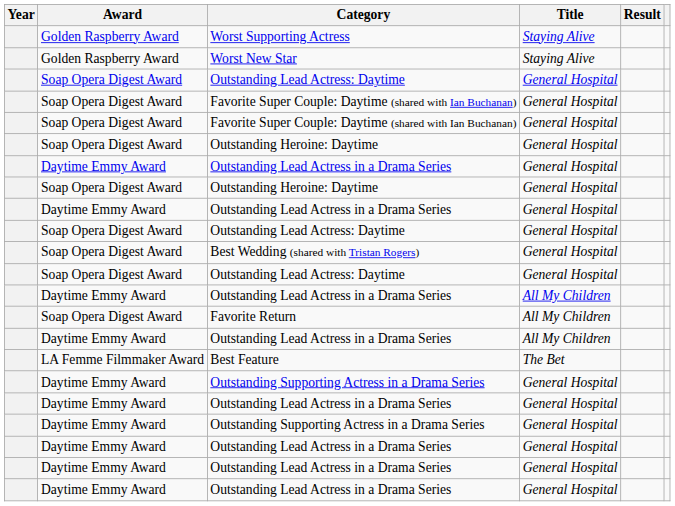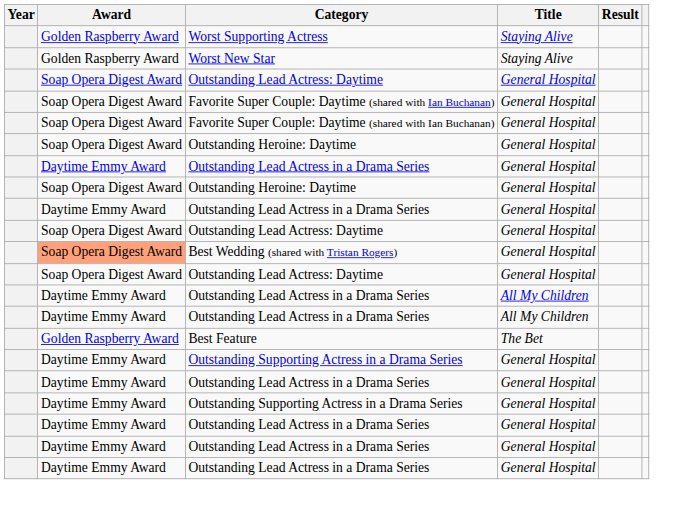 <table class="wikitable sortable plainrowheaders">
 <tr>
 <th scope="col">Year</th>
 <th scope="col">Award</th>
 <th scope="col">Category</th>
 <th scope="col">Title</th>
 <th scope="col">Result</th>
 <th scope="col" class="unsortable"></th>
 </tr>
 <tr>
 <th scope="row"></th>
 <td><a href='#'>Golden Raspberry Award</a></td>
 <td><a href='#'>Worst Supporting Actress</a></td>
 <td><em><a href='#'>Staying Alive</a></em></td>
 <td></td>
 <td></td>
 </tr>
 <tr>
 <th scope="row"></th>
 <td>Golden Raspberry Award</td>
 <td><a href='#'>Worst New Star</a></td>
 <td><em>Staying Alive</em></td>
 <td></td>
 <td></td>
 </tr>
 <tr>
 <th scope="row"></th>
 <td><a href='#'>Soap Opera Digest Award</a></td>
 <td><a href='#'>Outstanding Lead Actress: Daytime</a></td>
 <td><em><a href='#'>General Hospital</a></em></td>
 <td></td>
 <td></td>
 </tr>
 <tr>
 <th scope="row"></th>
 <td>Soap Opera Digest Award</td>
 <td>Favorite Super Couple: Daytime <small>(shared with <a href='#'>Ian Buchanan</a>)</small></td>
 <td><em>General Hospital</em></td>
 <td></td>
 <td></td>
 </tr>
 <tr>
 <th scope="row"></th>
 <td>Soap Opera Digest Award</td>
 <td>Favorite Super Couple: Daytime <small>(shared with Ian Buchanan)</small></td>
 <td><em>General Hospital</em></td>
 <td></td>
 <td></td>
 </tr>
 <tr>
 <th scope="row"></th>
 <td>Soap Opera Digest Award</td>
 <td>Outstanding Heroine: Daytime</td>
 <td><em>General Hospital</em></td>
 <td></td>
 <td></td>
 </tr>
 <tr>
 <th scope="row"></th>
 <td><a href='#'>Daytime Emmy Award</a></td>
 <td><a href='#'>Outstanding Lead Actress in a Drama Series</a></td>
 <td><em>General Hospital</em></td>
 <td></td>
 <td></td>
 </tr>
 <tr>
 <th scope="row"></th>
 <td>Soap Opera Digest Award</td>
 <td>Outstanding Heroine: Daytime</td>
 <td><em>General Hospital</em></td>
 <td></td>
 <td></td>
 </tr>
 <tr>
 <th scope="row"></th>
 <td>Daytime Emmy Award</td>
 <td>Outstanding Lead Actress in a Drama Series</td>
 <td><em>General Hospital</em></td>
 <td></td>
 <td></td>
 </tr>
 <tr>
 <th scope="row"></th>
 <td>Soap Opera Digest Award</td>
 <td>Outstanding Lead Actress: Daytime</td>
 <td><em>General Hospital</em></td>
 <td></td>
 <td></td>
 </tr>
 <tr>
 <th scope="row"></th>
-<td>Soap Opera Digest Award</td>
+<td style="background: lightsalmon;">Soap Opera Digest Award</td>
 <td>Best Wedding <small>(shared with <a href='#'>Tristan Rogers</a>)</small></td>
 <td><em>General Hospital</em></td>
 <td></td>
 <td></td>
 </tr>
 <tr>
 <th scope="row"></th>
 <td>Soap Opera Digest Award</td>
 <td>Outstanding Lead Actress: Daytime</td>
 <td><em>General Hospital</em></td>
 <td></td>
 <td></td>
 </tr>
 <tr>
 <th scope="row"></th>
 <td>Daytime Emmy Award</td>
 <td>Outstanding Lead Actress in a Drama Series</td>
 <td><em><a href='#'>All My Children</a></em></td>
 <td></td>
 <td></td>
 </tr>
 <tr>
 <th scope="row"></th>
-<td>Soap Opera Digest Award</td>
-<td>Favorite Return</td>
-<td><em>All My Children</em></td>
-<td></td>
-<td></td>
-</tr>
-<tr>
-<th scope="row"></th>
 <td>Daytime Emmy Award</td>
 <td>Outstanding Lead Actress in a Drama Series</td>
 <td><em>All My Children</em></td>
 <td></td>
 <td></td>
 </tr>
 <tr>
 <th scope="row"></th>
-<td>LA Femme Filmmaker Award</td>
+<td><a href='#'>Golden Raspberry Award</a></td>
 <td>Best Feature </td>
 <td><em>The Bet</em></td>
 <td></td>
 <td></td>
 </tr>
 <tr>
 <th scope="row"></th>
 <td>Daytime Emmy Award</td>
 <td><a href='#'>Outstanding Supporting Actress in a Drama Series</a></td>
 <td><em>General Hospital</em></td>
 <td></td>
 <td></td>
 </tr>
 <tr>
 <th scope="row"></th>
 <td>Daytime Emmy Award</td>
 <td>Outstanding Lead Actress in a Drama Series</td>
 <td><em>General Hospital</em></td>
 <td></td>
 <td></td>
 </tr>
 <tr>
 <th scope="row"></th>
 <td>Daytime Emmy Award</td>
 <td>Outstanding Supporting Actress in a Drama Series</td>
 <td><em>General Hospital</em></td>
 <td></td>
 <td></td>
 </tr>
 <tr>
 <th scope="row"></th>
 <td>Daytime Emmy Award</td>
 <td>Outstanding Lead Actress in a Drama Series</td>
 <td><em>General Hospital</em></td>
 <td></td>
 <td></td>
 </tr>
 <tr>
 <th scope="row"></th>
 <td>Daytime Emmy Award</td>
 <td>Outstanding Lead Actress in a Drama Series</td>
 <td><em>General Hospital</em></td>
 <td></td>
 <td></td>
 </tr>
 <tr>
 <th scope="row"></th>
 <td>Daytime Emmy Award</td>
 <td>Outstanding Lead Actress in a Drama Series</td>
 <td><em>General Hospital</em></td>
 <td></td>
 <td></td>
 </tr>
 </table>
